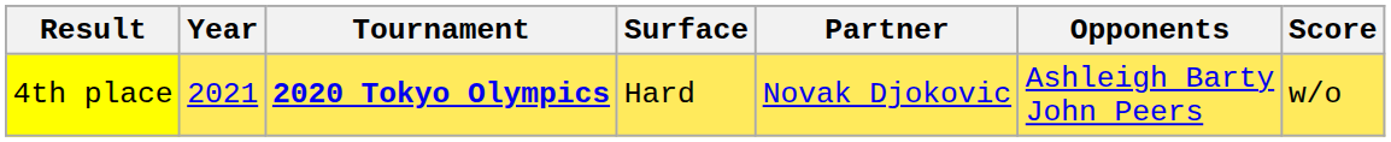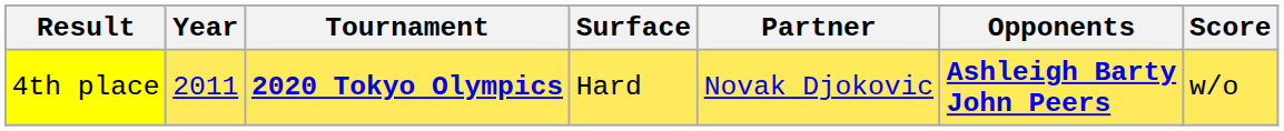 <table class="sortable wikitable">
 <tr>
 <th>Result</th>
 <th>Year</th>
 <th>Tournament</th>
 <th>Surface</th>
 <th>Partner</th>
 <th>Opponents</th>
 <th>Score</th>
 </tr>
 <tr bgcolor=FFEA5C>
 <td bgcolor=yellow>4th place</td>
-<td><a href='#'>2021</a></td>
+<td><a href='#'>2011</a></td>
 <td><strong><a href='#'>2020 Tokyo Olympics</a></strong></td>
 <td>Hard</td>
 <td> <a href='#'>Novak Djokovic</a></td>
-<td> <a href='#'>Ashleigh Barty</a> <br>  <a href='#'>John Peers</a></td>
+<td><strong> <a href='#'>Ashleigh Barty</a> <br>  <a href='#'>John Peers</a></strong></td>
 <td>w/o</td>
 </tr>
 </table>
